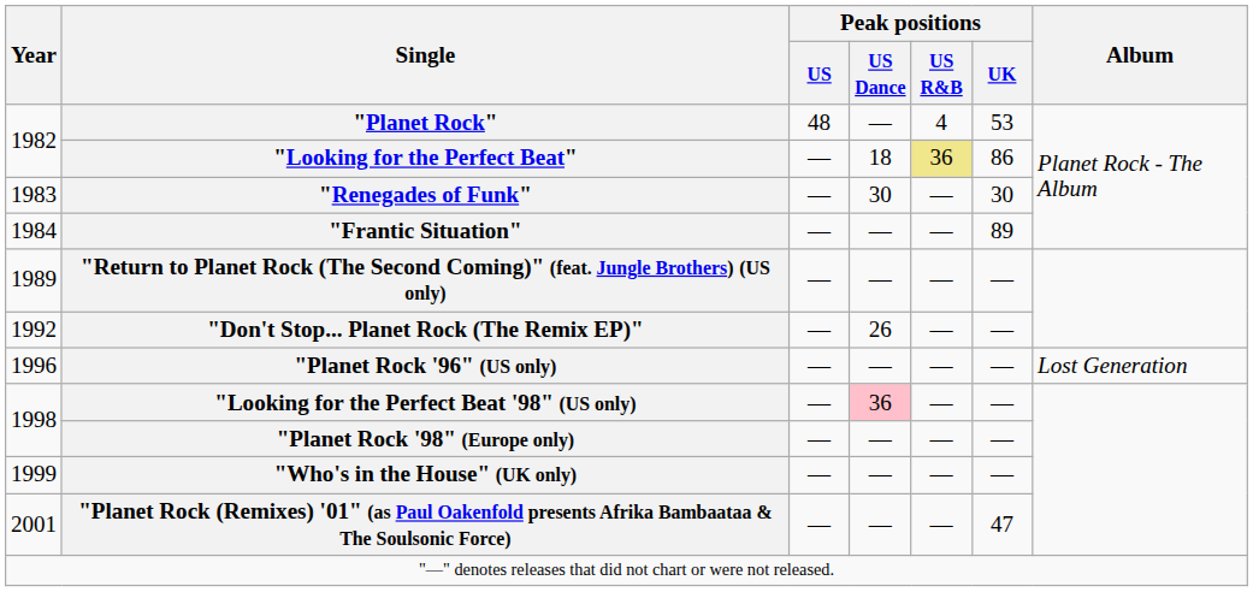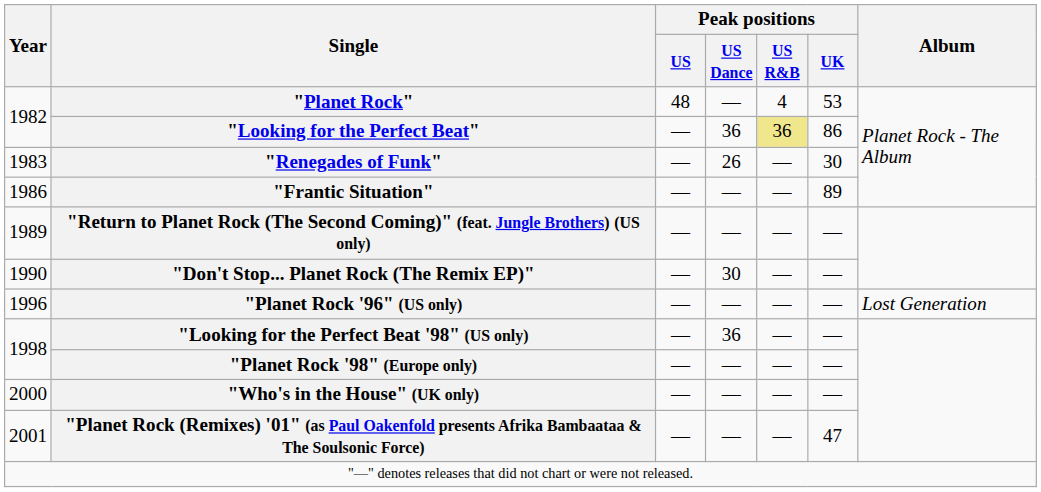 <table class="wikitable plainrowheaders" style="text-align:center;">
 <tr>
 <th rowspan="2">Year</th>
 <th rowspan="2">Single</th>
 <th colspan="4">Peak positions</th>
 <th rowspan="2">Album</th>
 </tr>
 <tr>
 <th width="35"><small><a href='#'>US</a></small><br></th>
 <th width="35"><small><a href='#'>US Dance</a></small><br></th>
 <th width="35"><small><a href='#'>US R&B</a></small><br></th>
 <th width="35"><small><a href='#'>UK</a></small><br></th>
 </tr>
 <tr>
 <td rowspan="2">1982</td>
 <th scope="row">"<a href='#'>Planet Rock</a>"</th>
 <td>48</td>
 <td>—</td>
 <td>4</td>
 <td>53</td>
 <td align="left" rowspan="4"><em>Planet Rock - The Album</em></td>
 </tr>
 <tr>
 <th scope="row">"<a href='#'>Looking for the Perfect Beat</a>"</th>
 <td>—</td>
-<td>18</td>
+<td>36</td>
 <td style="background: khaki;">36</td>
 <td>86</td>
 </tr>
 <tr>
 <td rowspan="1">1983</td>
 <th scope="row">"<a href='#'>Renegades of Funk</a>"</th>
 <td>—</td>
-<td>30</td>
+<td>26</td>
 <td>—</td>
 <td>30</td>
 </tr>
 <tr>
-<td rowspan="1">1984</td>
+<td rowspan="1">1986</td>
 <th scope="row">"Frantic Situation"</th>
 <td>—</td>
 <td>—</td>
 <td>—</td>
 <td>89</td>
 </tr>
 <tr>
 <td rowspan="1">1989</td>
 <th scope="row">"Return to Planet Rock (The Second Coming)" <small>(feat. <a href='#'>Jungle Brothers</a>)</small> <small>(US only)</small></th>
 <td>—</td>
 <td>—</td>
 <td>—</td>
 <td>—</td>
 <td align="left" rowspan="2"></td>
 </tr>
 <tr>
-<td rowspan="1">1992</td>
+<td rowspan="1">1990</td>
 <th scope="row">"Don't Stop... Planet Rock (The Remix EP)"</th>
 <td>—</td>
-<td>26</td>
+<td>30</td>
 <td>—</td>
 <td>—</td>
 </tr>
 <tr>
 <td rowspan="1">1996</td>
 <th scope="row">"Planet Rock '96" <small>(US only)</small></th>
 <td>—</td>
 <td>—</td>
 <td>—</td>
 <td>—</td>
 <td align="left" rowspan="1"><em>Lost Generation</em></td>
 </tr>
 <tr>
 <td rowspan="2">1998</td>
 <th scope="row">"Looking for the Perfect Beat '98" <small>(US only)</small></th>
 <td>—</td>
-<td style="background: pink;">36</td>
+<td>36</td>
 <td>—</td>
 <td>—</td>
 <td align="left" rowspan="4"></td>
 </tr>
 <tr>
 <th scope="row">"Planet Rock '98" <small>(Europe only)</small></th>
 <td>—</td>
 <td>—</td>
 <td>—</td>
 <td>—</td>
 </tr>
 <tr>
-<td rowspan="1">1999</td>
+<td rowspan="1">2000</td>
 <th scope="row">"Who's in the House" <small>(UK only)</small></th>
 <td>—</td>
 <td>—</td>
 <td>—</td>
 <td>—</td>
 </tr>
 <tr>
 <td rowspan="1">2001</td>
 <th scope="row">"Planet Rock (Remixes) '01" <small>(as <a href='#'>Paul Oakenfold</a> presents Afrika Bambaataa & The Soulsonic Force)</small></th>
 <td>—</td>
 <td>—</td>
 <td>—</td>
 <td>47</td>
 </tr>
 <tr>
 <td align="center" colspan="16" style="font-size:9pt">"—" denotes releases that did not chart or were not released.</td>
 </tr>
 </table>
